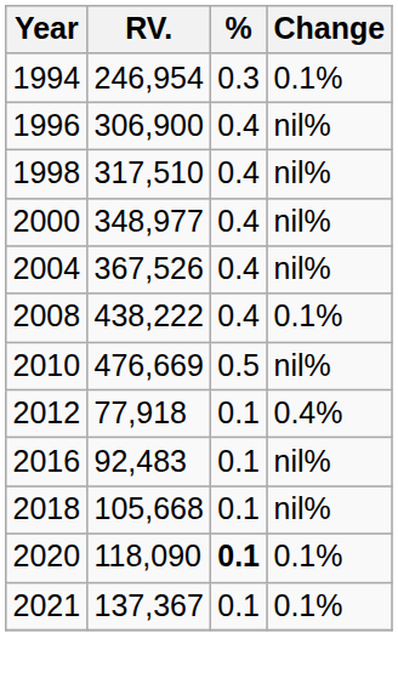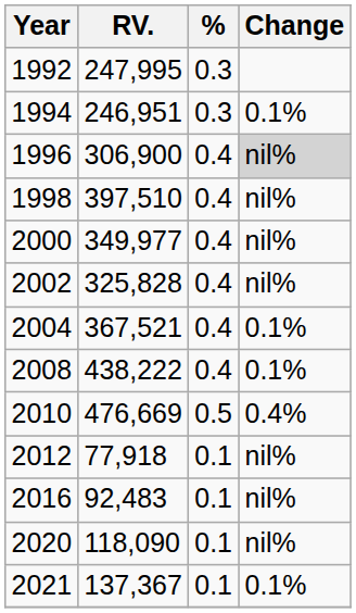 <table class="wikitable">
 <tr>
 <th>Year</th>
 <th>RV.</th>
 <th>%</th>
 <th>Change</th>
 </tr>
 <tr>
+<td>1992</td>
+<td>247,995</td>
+<td>0.3</td>
+<td></td>
+</tr>
+<tr>
 <td>1994</td>
-<td>246,954</td>
+<td>246,951</td>
 <td>0.3</td>
 <td> 0.1%</td>
 </tr>
 <tr>
 <td>1996</td>
 <td>306,900</td>
 <td>0.4</td>
-<td> nil%</td>
+<td style="background: lightgrey;"> nil%</td>
 </tr>
 <tr>
 <td>1998</td>
-<td>317,510</td>
+<td>397,510</td>
 <td>0.4</td>
 <td> nil%</td>
 </tr>
 <tr>
 <td>2000</td>
-<td>348,977</td>
+<td>349,977</td>
+<td>0.4</td>
+<td> nil%</td>
+</tr>
+<tr>
+<td>2002</td>
+<td>325,828</td>
 <td>0.4</td>
 <td> nil%</td>
 </tr>
 <tr>
 <td>2004</td>
-<td>367,526</td>
+<td>367,521</td>
 <td>0.4</td>
-<td> nil%</td>
+<td> 0.1%</td>
 </tr>
 <tr>
 <td>2008</td>
 <td>438,222</td>
 <td>0.4</td>
 <td> 0.1%</td>
 </tr>
 <tr>
 <td>2010</td>
 <td>476,669</td>
 <td>0.5</td>
-<td> nil%</td>
+<td> 0.4%</td>
 </tr>
 <tr>
 <td>2012</td>
 <td>77,918</td>
 <td>0.1</td>
-<td> 0.4%</td>
+<td> nil%</td>
 </tr>
 <tr>
 <td>2016</td>
 <td>92,483</td>
 <td>0.1</td>
 <td> nil%</td>
 </tr>
 <tr>
-<td>2018</td>
-<td>105,668</td>
+<td>2020</td>
+<td>118,090</td>
 <td>0.1</td>
 <td> nil%</td>
-</tr>
-<tr>
-<td>2020</td>
-<td>118,090</td>
-<td><strong>0.1</strong></td>
-<td> 0.1%</td>
 </tr>
 <tr>
 <td>2021</td>
 <td>137,367</td>
 <td>0.1</td>
 <td> 0.1%</td>
 </tr>
 <tr>
 </tr>
 </table>
